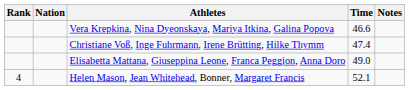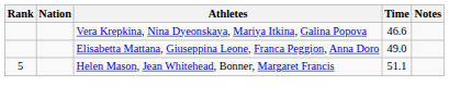 <table class="wikitable sortable" style="text-align:center">
 <tr>
 <th>Rank</th>
 <th>Nation</th>
 <th>Athletes</th>
 <th>Time</th>
 <th>Notes</th>
 </tr>
 <tr>
 <td></td>
 <td align=left></td>
 <td align=left><a href='#'>Vera Krepkina</a>, <a href='#'>Nina Dyeonskaya</a>, <a href='#'>Mariya Itkina</a>, <a href='#'>Galina Popova</a></td>
 <td>46.6</td>
 <td></td>
 </tr>
 <tr>
 <td></td>
 <td align=left></td>
-<td align=left><a href='#'>Christiane Voß</a>, <a href='#'>Inge Fuhrmann</a>, <a href='#'>Irene Brütting</a>, <a href='#'>Hilke Thymm</a></td>
-<td>47.4</td>
-<td></td>
-</tr>
-<tr>
-<td></td>
-<td align=left></td>
 <td align=left><a href='#'>Elisabetta Mattana</a>, <a href='#'>Giuseppina Leone</a>, <a href='#'>Franca Peggion</a>, <a href='#'>Anna Doro</a></td>
 <td>49.0</td>
 <td></td>
 </tr>
 <tr>
-<td>4</td>
+<td>5</td>
 <td align=left></td>
 <td align=left><a href='#'>Helen Mason</a>, <a href='#'>Jean Whitehead</a>, Bonner, <a href='#'>Margaret Francis</a></td>
-<td>52.1</td>
+<td>51.1</td>
 <td></td>
 </tr>
 </table>
